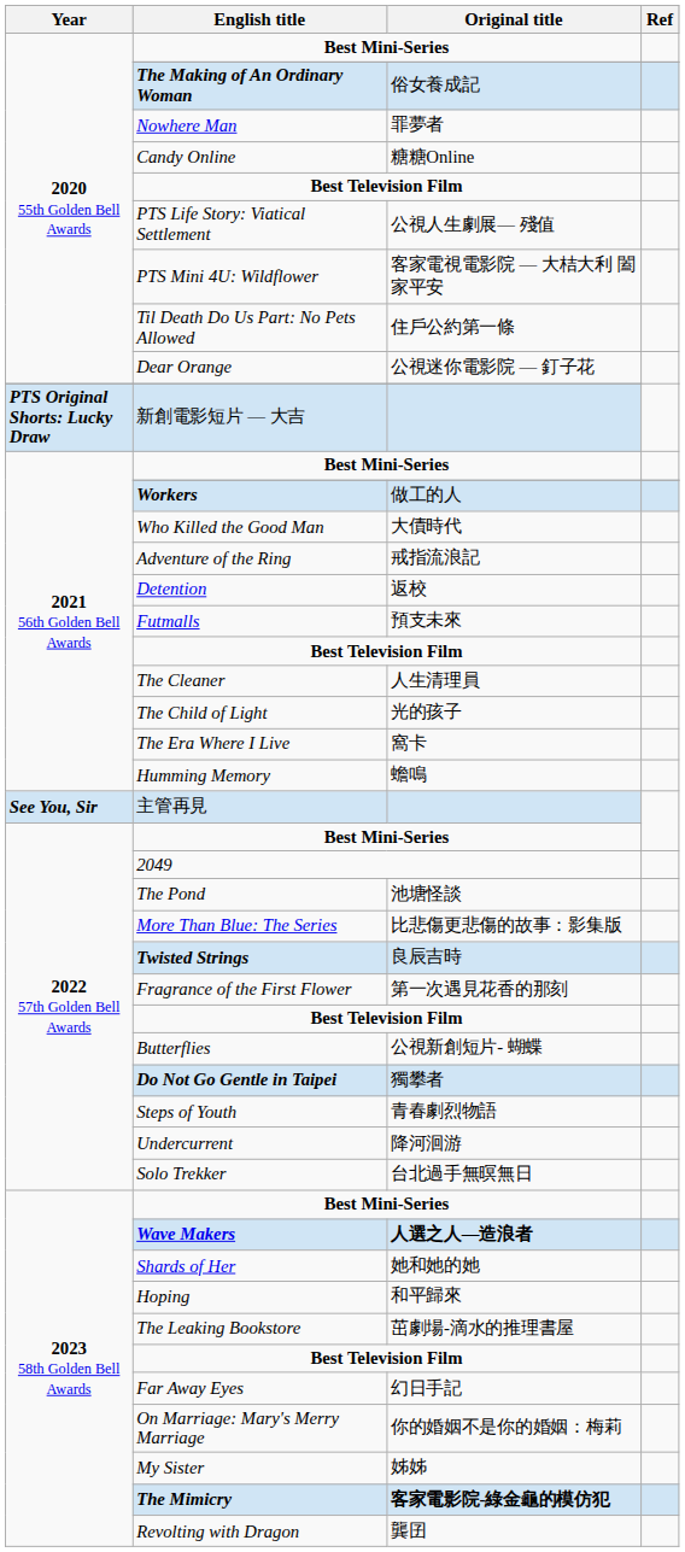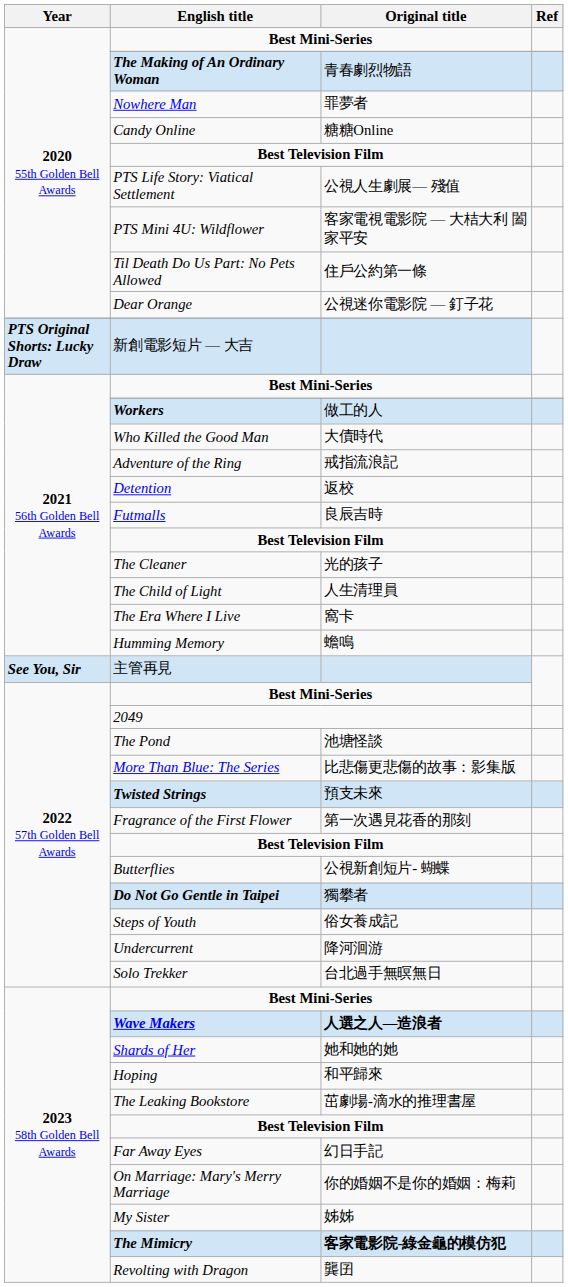 <table class="wikitable">
 <tr style="background:#bebebe;">
 <th style="width:15%;">Year</th>
 <th style="width:30%;">English title</th>
 <th style="width:30%;">Original title</th>
 <th style="width:2%;">Ref</th>
 </tr>
 <tr>
 <td rowspan=10 style="text-align:center"><strong>2020</strong> <br> <small><a href='#'>55th Golden Bell Awards</a></small></td>
 <td colspan="2" style="text-align:center;"><strong>Best Mini-Series</strong></td>
 <td></td>
 </tr>
 <tr>
 </tr>
 <tr style="background:#d0e5f5">
 <td><strong><em>The Making of An Ordinary Woman</em></strong></td>
-<td>俗女養成記</td>
+<td>青春劇烈物語</td>
 <td></td>
 </tr>
 <tr>
 <td><em><a href='#'>Nowhere Man</a></em></td>
 <td>罪夢者</td>
 <td></td>
 </tr>
 <tr>
 <td><em>Candy Online</em></td>
 <td>糖糖Online</td>
 <td></td>
 </tr>
 <tr>
 <td colspan="2" style="text-align:center;"><strong>Best Television Film</strong></td>
 <td></td>
 </tr>
 <tr>
 <td><em>PTS Life Story: Viatical Settlement</em></td>
 <td>公視人生劇展— 殘值</td>
 <td></td>
 </tr>
 <tr>
 <td><em>PTS Mini 4U: Wildflower</em></td>
 <td>客家電視電影院 — 大桔大利 闔家平安</td>
 <td></td>
 </tr>
 <tr>
 <td><em>Til Death Do Us Part: No Pets Allowed</em></td>
 <td>住戶公約第一條</td>
 <td></td>
 </tr>
 <tr>
 <td><em>Dear Orange</em></td>
 <td>公視迷你電影院 — 釘子花</td>
 <td></td>
 </tr>
 <tr>
 </tr>
 <tr style="background:#d0e5f5">
 <td><strong><em>PTS Original Shorts: Lucky Draw</em></strong></td>
 <td>新創電影短片 — 大吉</td>
 <td></td>
 </tr>
 <tr>
 <td rowspan=12 style="text-align:center"><strong>2021</strong> <br> <small><a href='#'>56th Golden Bell Awards</a></small></td>
 <td colspan="2" style="text-align:center;"><strong>Best Mini-Series</strong></td>
 <td></td>
 </tr>
 <tr>
 </tr>
 <tr style="background:#d0e5f5">
 <td><strong><em>Workers</em></strong></td>
 <td>做工的人</td>
 <td></td>
 </tr>
 <tr>
 <td><em>Who Killed the Good Man</em></td>
 <td>大債時代</td>
 <td></td>
 </tr>
 <tr>
 <td><em>Adventure of the Ring</em></td>
 <td>戒指流浪記</td>
 <td></td>
 </tr>
 <tr>
 <td><em><a href='#'>Detention</a></em></td>
 <td>返校</td>
 <td></td>
 </tr>
 <tr>
 <td><em><a href='#'>Futmalls</a></em></td>
-<td>預支未來</td>
+<td>良辰吉時</td>
 <td></td>
 </tr>
 <tr>
 <td colspan="2" style="text-align:center;"><strong>Best Television Film</strong></td>
 <td></td>
 </tr>
 <tr>
 <td><em>The Cleaner</em></td>
-<td>人生清理員</td>
+<td>光的孩子</td>
 <td></td>
 </tr>
 <tr>
 <td><em>The Child of Light</em></td>
-<td>光的孩子</td>
+<td>人生清理員</td>
 <td></td>
 </tr>
 <tr>
 <td><em>The Era Where I Live</em></td>
 <td>窩卡</td>
 <td></td>
 </tr>
 <tr>
 <td><em>Humming Memory</em></td>
 <td>蟾鳴</td>
 <td></td>
 </tr>
 <tr style="background:#d0e5f5">
 <td><strong><em>See You, Sir</em></strong></td>
 <td>主管再見</td>
 <td></td>
 </tr>
 <tr>
 <td rowspan=12 style="text-align:center"><strong>2022</strong> <br> <small><a href='#'>57th Golden Bell Awards</a></small></td>
 <td colspan="2" style="text-align:center;"><strong>Best Mini-Series</strong></td>
 </tr>
 <tr>
 <td colspan=2><em>2049</em></td>
 <td></td>
 </tr>
 <tr>
 <td><em>The Pond</em></td>
 <td>池塘怪談</td>
 <td></td>
 </tr>
 <tr>
 <td><em><a href='#'>More Than Blue: The Series</a></em></td>
 <td>比悲傷更悲傷的故事：影集版</td>
 <td></td>
 </tr>
 <tr style="background:#d0e5f5">
 <td><strong><em>Twisted Strings</em></strong></td>
-<td>良辰吉時</td>
+<td>預支未來</td>
 <td></td>
 </tr>
 <tr>
 <td><em>Fragrance of the First Flower</em></td>
 <td>第一次遇見花香的那刻</td>
 <td></td>
 </tr>
 <tr>
 <td colspan="2" style="text-align:center;"><strong>Best Television Film</strong></td>
 <td></td>
 </tr>
 <tr>
 <td><em>Butterflies</em></td>
 <td>公視新創短片- 蝴蝶</td>
 <td></td>
 </tr>
 <tr style="background:#d0e5f5">
 <td><strong><em>Do Not Go Gentle in Taipei</em></strong></td>
 <td>獨攀者</td>
 <td></td>
 </tr>
 <tr>
 <td><em>Steps of Youth</em></td>
-<td>青春劇烈物語</td>
+<td>俗女養成記</td>
 <td></td>
 </tr>
 <tr>
 <td><em>Undercurrent</em></td>
 <td>降河洄游</td>
 <td></td>
 </tr>
 <tr>
 <td><em>Solo Trekker</em></td>
 <td>台北過手無暝無日</td>
 <td></td>
 </tr>
 <tr>
 <td rowspan=11 style="text-align:center"><strong>2023</strong> <br> <small><a href='#'>58th Golden Bell Awards</a></small></td>
 <td colspan="2" style="text-align:center;"><strong>Best Mini-Series</strong></td>
 </tr>
 <tr style="background:#d0e5f5">
 <td><strong><em><a href='#'>Wave Makers</a></em></strong></td>
 <td><strong>人選之人—造浪者</strong></td>
 <td></td>
 </tr>
 <tr>
 <td><em><a href='#'>Shards of Her</a></em></td>
 <td>她和她的她</td>
 <td></td>
 </tr>
 <tr>
 <td><em>Hoping</em></td>
 <td>和平歸來</td>
 <td></td>
 </tr>
 <tr>
 <td><em>The Leaking Bookstore</em></td>
 <td>茁劇場-滴水的推理書屋</td>
 <td></td>
 </tr>
 <tr>
 <td colspan="2" style="text-align:center;"><strong>Best Television Film</strong></td>
 <td></td>
 </tr>
 <tr>
 <td><em>Far Away Eyes</em></td>
 <td>幻日手記</td>
 <td></td>
 </tr>
 <tr>
 <td><em>On Marriage: Mary's Merry Marriage</em></td>
 <td>你的婚姻不是你的婚姻：梅莉</td>
 <td></td>
 </tr>
 <tr>
 <td><em>My Sister</em></td>
 <td>姊姊</td>
 <td></td>
 </tr>
 <tr style="background:#d0e5f5">
 <td><strong><em>The Mimicry</em></strong></td>
 <td><strong>客家電影院-綠金龜的模仿犯</strong></td>
 <td></td>
 </tr>
 <tr>
 <td><em>Revolting with Dragon</em></td>
 <td>龔囝</td>
 <td></td>
 </tr>
 </table>
